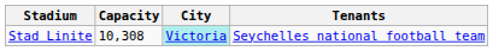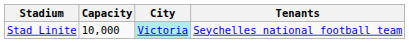 <table class="wikitable sortable">
 <tr>
 <th>Stadium</th>
 <th>Capacity</th>
 <th>City</th>
 <th>Tenants</th>
 </tr>
 <tr>
 <td><a href='#'>Stad Linite</a></td>
-<td>10,308</td>
+<td>10,000</td>
 <td style="background: paleturquoise;"><a href='#'>Victoria</a></td>
 <td><a href='#'>Seychelles national football team</a></td>
 </tr>
 </table>
